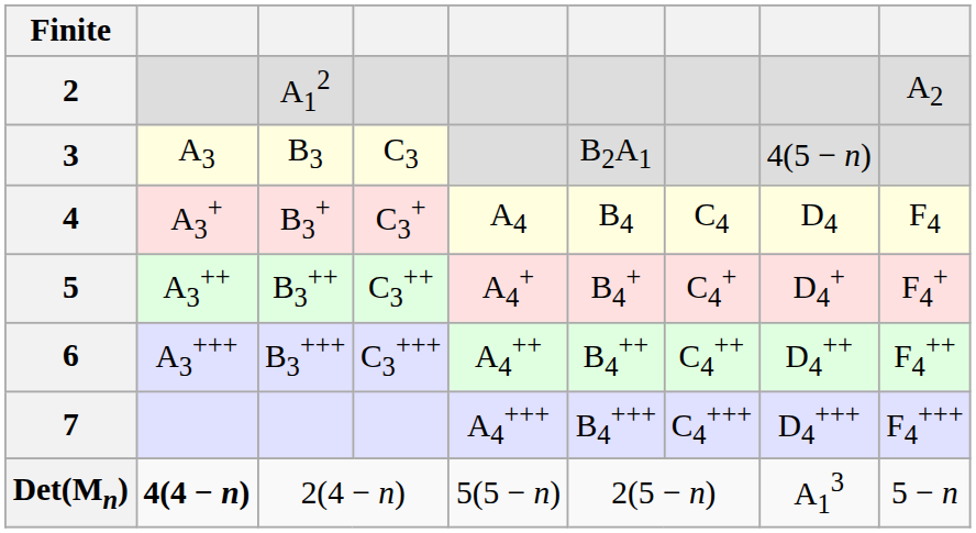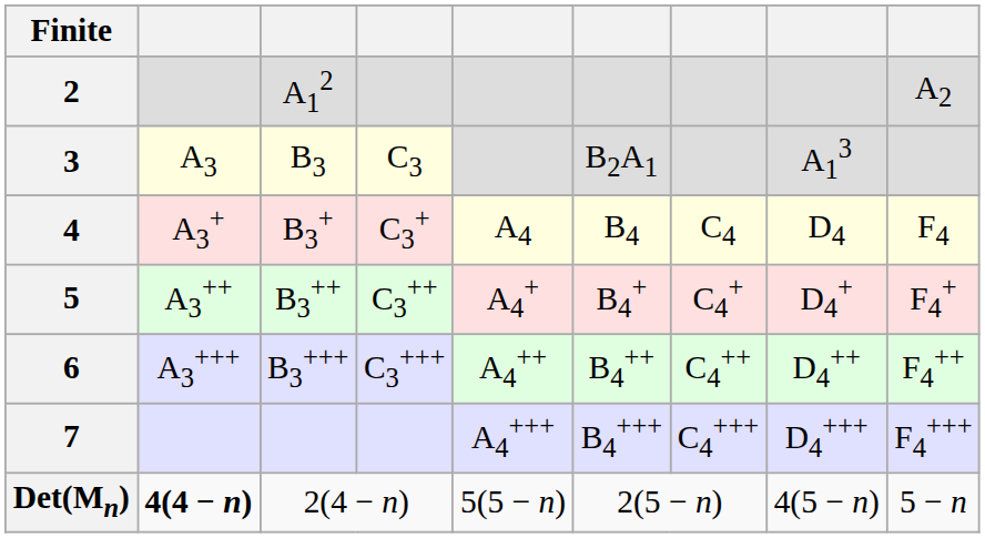 <table class=wikitable>
 <tr>
 <th>Finite</th>
 <th></th>
 <th></th>
 <th></th>
 <th></th>
 <th></th>
 <th></th>
 <th></th>
 <th><a href='#'></a></th>
 </tr>
 <tr align=center  BGCOLOR="#ddd">
 <th>2</th>
 <td></td>
 <td>A<sub>1</sub><sup>2</sup><br></td>
 <td></td>
 <td></td>
 <td></td>
 <td></td>
 <td></td>
 <td>A<sub>2</sub><br></td>
 </tr>
 <tr align=center  BGCOLOR="#ddd">
 <th>3</th>
 <td BGCOLOR="#ffffe0">A<sub>3</sub><br></td>
 <td BGCOLOR="#ffffe0">B<sub>3</sub><br></td>
 <td BGCOLOR="#ffffe0">C<sub>3</sub><br></td>
 <td></td>
 <td>B<sub>2</sub>A<sub>1</sub><br></td>
 <td></td>
-<td>4(5 − <em>n</em>)</td>
+<td>A<sub>1</sub><sup>3</sup><br></td>
 <td></td>
 </tr>
 <tr align=center>
 <th>4</th>
 <td BGCOLOR="#ffe0e0">A<sub>3</sub><sup>+</sup><br></td>
 <td BGCOLOR="#ffe0e0">B<sub>3</sub><sup>+</sup><br></td>
 <td BGCOLOR="#ffe0e0">C<sub>3</sub><sup>+</sup><br></td>
 <td BGCOLOR="#ffffe0">A<sub>4</sub><br></td>
 <td BGCOLOR="#ffffe0">B<sub>4</sub><br></td>
 <td BGCOLOR="#ffffe0">C<sub>4</sub><br></td>
 <td BGCOLOR="#ffffe0">D<sub>4</sub><br></td>
 <td BGCOLOR="#ffffe0">F<sub>4</sub><br></td>
 </tr>
 <tr align=center>
 <th>5</th>
 <td BGCOLOR="#e0ffe0">A<sub>3</sub><sup>++</sup><br></td>
 <td BGCOLOR="#e0ffe0">B<sub>3</sub><sup>++</sup><br></td>
 <td BGCOLOR="#e0ffe0">C<sub>3</sub><sup>++</sup><br></td>
 <td BGCOLOR="#ffe0e0">A<sub>4</sub><sup>+</sup><br></td>
 <td BGCOLOR="#ffe0e0">B<sub>4</sub><sup>+</sup><br></td>
 <td BGCOLOR="#ffe0e0">C<sub>4</sub><sup>+</sup><br></td>
 <td BGCOLOR="#ffe0e0">D<sub>4</sub><sup>+</sup><br></td>
 <td BGCOLOR="#ffe0e0">F<sub>4</sub><sup>+</sup><br></td>
 </tr>
 <tr align=center>
 <th>6</th>
 <td BGCOLOR="#e0e0ff">A<sub>3</sub><sup>+++</sup><br></td>
 <td BGCOLOR="#e0e0ff">B<sub>3</sub><sup>+++</sup><br></td>
 <td BGCOLOR="#e0e0ff">C<sub>3</sub><sup>+++</sup><br></td>
 <td BGCOLOR="#e0ffe0">A<sub>4</sub><sup>++</sup><br></td>
 <td BGCOLOR="#e0ffe0">B<sub>4</sub><sup>++</sup><br></td>
 <td BGCOLOR="#e0ffe0">C<sub>4</sub><sup>++</sup><br></td>
 <td BGCOLOR="#e0ffe0">D<sub>4</sub><sup>++</sup><br></td>
 <td BGCOLOR="#e0ffe0">F<sub>4</sub><sup>++</sup><br></td>
 </tr>
 <tr align=center>
 <th>7</th>
 <td BGCOLOR="#e0e0ff"></td>
 <td BGCOLOR="#e0e0ff"></td>
 <td BGCOLOR="#e0e0ff"></td>
 <td BGCOLOR="#e0e0ff">A<sub>4</sub><sup>+++</sup><br></td>
 <td BGCOLOR="#e0e0ff">B<sub>4</sub><sup>+++</sup><br></td>
 <td BGCOLOR="#e0e0ff">C<sub>4</sub><sup>+++</sup><br></td>
 <td BGCOLOR="#e0e0ff">D<sub>4</sub><sup>+++</sup><br></td>
 <td BGCOLOR="#e0e0ff">F<sub>4</sub><sup>+++</sup><br></td>
 </tr>
 <tr align=center>
 <th>Det(M<sub><em>n</em></sub>)</th>
 <td><strong>4(4 − <em>n</em>)</strong></td>
 <td colspan=2>2(4 − <em>n</em>)</td>
 <td>5(5 − <em>n</em>)</td>
 <td colspan=2>2(5 − <em>n</em>)</td>
-<td>A<sub>1</sub><sup>3</sup><br></td>
+<td>4(5 − <em>n</em>)</td>
 <td>5 − <em>n</em></td>
 </tr>
 </table>
